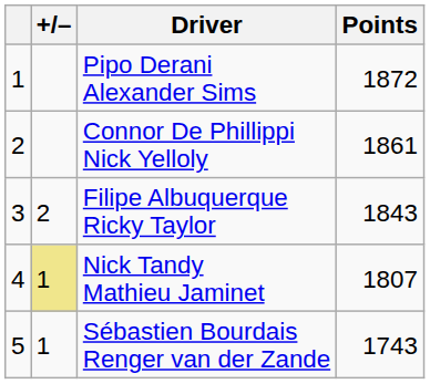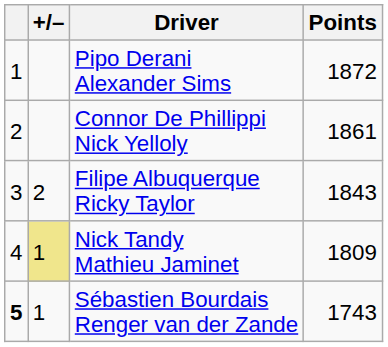 <table class="wikitable" style="font-size: 95%;">
 <tr>
 <th scope="col"></th>
 <th scope="col">+/–</th>
 <th scope="col">Driver</th>
 <th scope="col">Points</th>
 </tr>
 <tr>
 <td align=center>1</td>
 <td align="left"></td>
 <td> <a href='#'>Pipo Derani</a><br> <a href='#'>Alexander Sims</a></td>
 <td align=right>1872</td>
 </tr>
 <tr>
 <td align=center>2</td>
 <td align="left"></td>
 <td> <a href='#'>Connor De Phillippi</a><br> <a href='#'>Nick Yelloly</a></td>
 <td align=right>1861</td>
 </tr>
 <tr>
 <td align=center>3</td>
 <td align="left"> 2</td>
 <td> <a href='#'>Filipe Albuquerque</a><br> <a href='#'>Ricky Taylor</a></td>
 <td align=right>1843</td>
 </tr>
 <tr>
 <td align=center>4</td>
 <td align="left" style="background: khaki;"> 1</td>
 <td> <a href='#'>Nick Tandy</a><br> <a href='#'>Mathieu Jaminet</a></td>
-<td align=right>1807</td>
+<td align=right>1809</td>
 </tr>
 <tr>
-<td align=center>5</td>
+<td align=center><strong>5</strong></td>
 <td align="left"> 1</td>
 <td> <a href='#'>Sébastien Bourdais</a><br> <a href='#'>Renger van der Zande</a></td>
 <td align=right>1743</td>
 </tr>
 </table>
